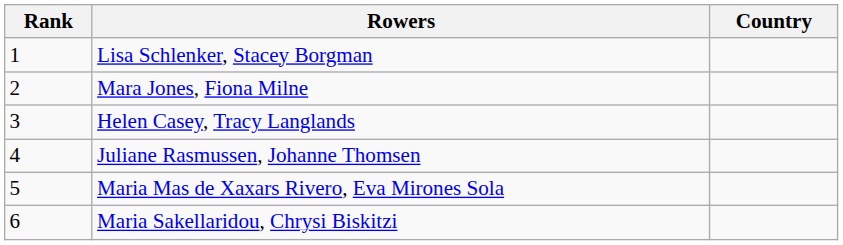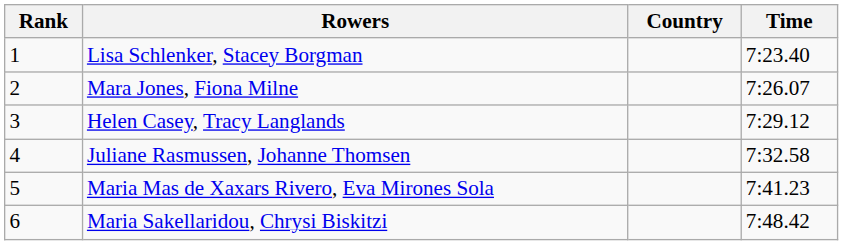 <table class="wikitable" width=50%>
 <tr>
 <th>Rank</th>
 <th>Rowers</th>
 <th>Country</th>
+<th>Time</th>
 </tr>
 <tr>
 <td>1</td>
 <td><a href='#'>Lisa Schlenker</a>, <a href='#'>Stacey Borgman</a></td>
 <td></td>
+<td>7:23.40</td>
 </tr>
 <tr>
 <td>2</td>
 <td><a href='#'>Mara Jones</a>, <a href='#'>Fiona Milne</a></td>
 <td></td>
+<td>7:26.07</td>
 </tr>
 <tr>
 <td>3</td>
 <td><a href='#'>Helen Casey</a>, <a href='#'>Tracy Langlands</a></td>
 <td></td>
+<td>7:29.12</td>
 </tr>
 <tr>
 <td>4</td>
 <td><a href='#'>Juliane Rasmussen</a>, <a href='#'>Johanne Thomsen</a></td>
 <td></td>
+<td>7:32.58</td>
 </tr>
 <tr>
 <td>5</td>
 <td><a href='#'>Maria Mas de Xaxars Rivero</a>, <a href='#'>Eva Mirones Sola</a></td>
 <td></td>
+<td>7:41.23</td>
 </tr>
 <tr>
 <td>6</td>
 <td><a href='#'>Maria Sakellaridou</a>, <a href='#'>Chrysi Biskitzi</a></td>
 <td></td>
+<td>7:48.42</td>
 </tr>
 </table>
